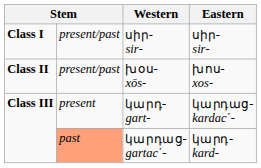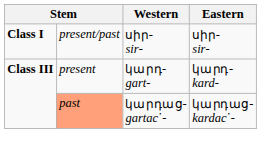 <table class="wikitable">
 <tr>
 <th colspan=2>Stem</th>
 <th>Western</th>
 <th>Eastern</th>
 </tr>
 <tr>
 <td valign="top"><strong>Class I</strong></td>
 <td valign=top><em>present/past</em></td>
 <td>սիր-<br><em>sir</em>-</td>
 <td>սիր-<br><em>sir</em>-</td>
 </tr>
 <tr>
-<td valign="top"><strong>Class II</strong></td>
-<td valign="top"><em>present/past</em></td>
-<td>խօս-<br><em>xōs</em>-</td>
-<td>խոս-<br><em>xos</em>-</td>
-</tr>
-<tr>
 <td valign=top rowspan=2><strong>Class III</strong></td>
 <td valign=top><em>present</em></td>
 <td>կարդ-<br><em>gart</em>-</td>
-<td>կարդաց-<br><em>kardac῾</em>-</td>
+<td>կարդ-<br><em>kard</em>-</td>
 </tr>
 <tr>
 <td valign=top style="background: lightsalmon;"><em>past</em></td>
 <td>կարդաց-<br><em>gartac῾</em>-</td>
-<td>կարդ-<br><em>kard</em>-</td>
+<td>կարդաց-<br><em>kardac῾</em>-</td>
 </tr>
 </table>
